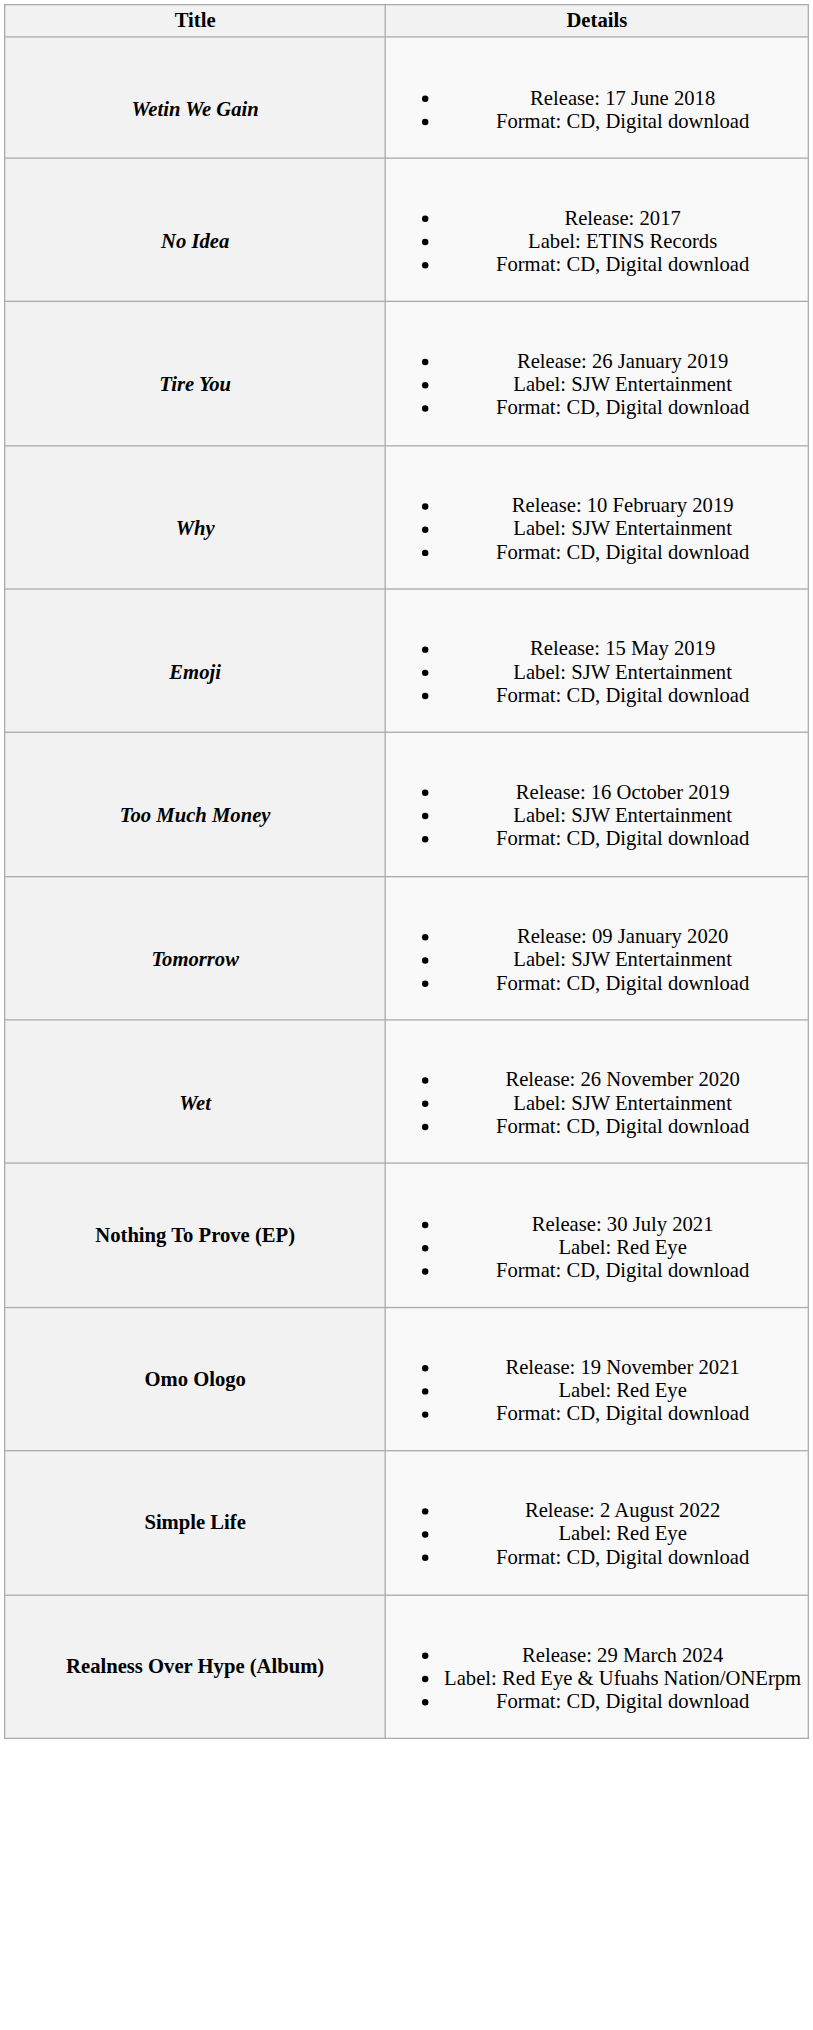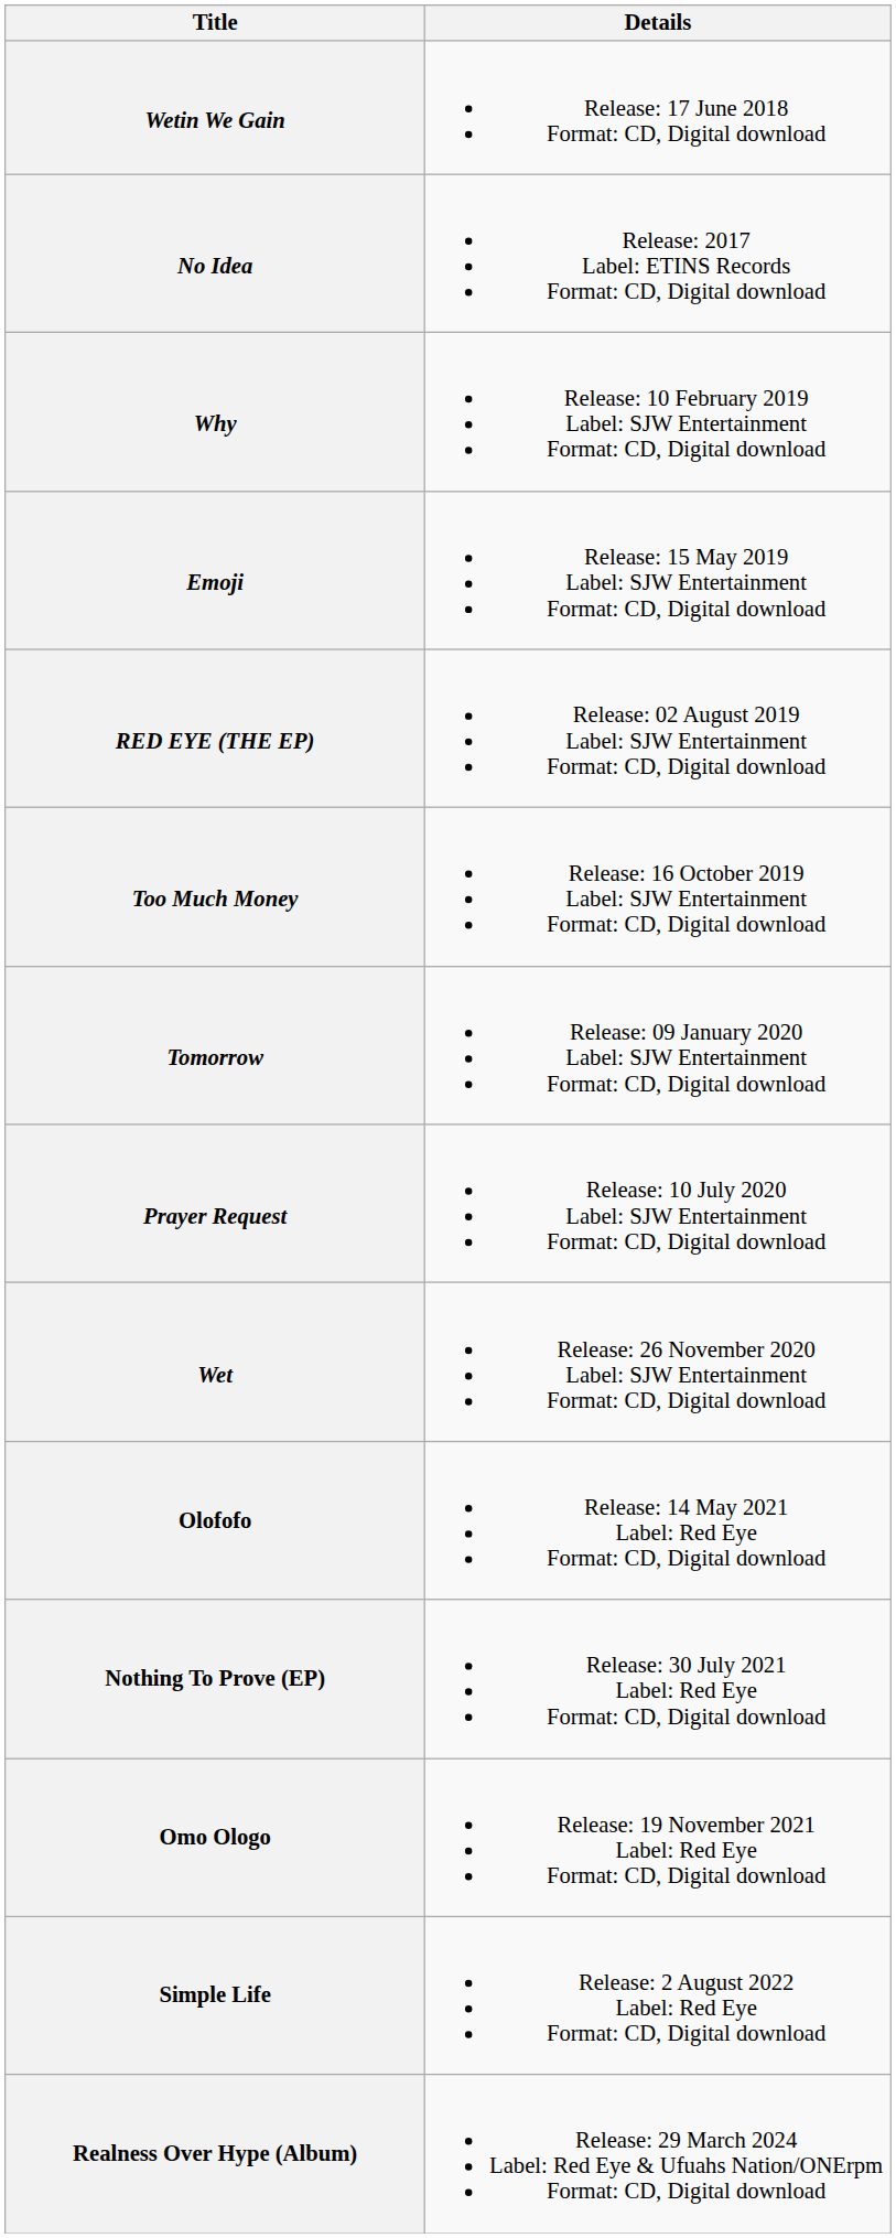 <table class="wikitable plainrowheaders" style="text-align:center;">
 <tr>
 <th scope="col" style="width:18em;">Title</th>
 <th scope="col" style="width:20em;">Details</th>
 </tr>
 <tr>
 <th><br><em>Wetin We Gain</em></th>
 <td><br><ul><li>Release: 17 June 2018</li><li>Format: CD, Digital download</li></ul></td>
 </tr>
 <tr>
 <th><br><em>No Idea</em></th>
 <td><br><ul><li>Release:  2017</li><li>Label: ETINS Records</li><li>Format: CD, Digital download</li></ul></td>
 </tr>
 <tr>
-<th><br><em>Tire You</em></th>
-<td><br><ul><li>Release: 26 January 2019</li><li>Label: SJW Entertainment</li><li>Format: CD, Digital download</li></ul></td>
-</tr>
-<tr>
 <th><br><em>Why</em></th>
 <td><br><ul><li>Release: 10 February 2019</li><li>Label: SJW Entertainment</li><li>Format: CD, Digital download</li></ul></td>
 </tr>
 <tr>
 <th><br><em>Emoji</em></th>
 <td><br><ul><li>Release: 15 May 2019</li><li>Label: SJW Entertainment</li><li>Format: CD, Digital download</li></ul></td>
+</tr>
+<tr>
+<th><br><em>RED EYE (THE EP)</em></th>
+<td><br><ul><li>Release: 02 August 2019</li><li>Label: SJW Entertainment</li><li>Format: CD, Digital download</li></ul></td>
 </tr>
 <tr>
 <th><br><em>Too Much Money</em></th>
 <td><br><ul><li>Release: 16 October 2019</li><li>Label: SJW Entertainment</li><li>Format: CD, Digital download</li></ul></td>
 </tr>
 <tr>
 <th><br><em>Tomorrow</em></th>
 <td><br><ul><li>Release: 09 January 2020</li><li>Label: SJW Entertainment</li><li>Format: CD, Digital download</li></ul></td>
 </tr>
 <tr>
+<th><br><em>Prayer Request</em></th>
+<td><br><ul><li>Release: 10 July 2020</li><li>Label: SJW Entertainment</li><li>Format: CD, Digital download</li></ul></td>
+</tr>
+<tr>
 <th><br><em>Wet</em></th>
 <td><br><ul><li>Release: 26 November 2020</li><li>Label: SJW Entertainment</li><li>Format: CD, Digital download</li></ul></td>
+</tr>
+<tr>
+<th>Olofofo</th>
+<td><br><ul><li>Release: 14 May 2021</li><li>Label: Red Eye</li><li>Format: CD, Digital download</li></ul></td>
 </tr>
 <tr>
 <th>Nothing To Prove (EP)</th>
 <td><br><ul><li>Release: 30 July 2021</li><li>Label: Red Eye</li><li>Format: CD, Digital download</li></ul></td>
 </tr>
 <tr>
 <th>Omo Ologo</th>
 <td><br><ul><li>Release: 19 November 2021</li><li>Label: Red Eye</li><li>Format: CD, Digital download</li></ul></td>
 </tr>
 <tr>
 <th>Simple Life</th>
 <td><br><ul><li>Release: 2 August 2022</li><li>Label: Red Eye</li><li>Format: CD, Digital download</li></ul></td>
 </tr>
 <tr>
 <th>Realness Over Hype (Album)</th>
 <td><br><ul><li>Release: 29 March 2024</li><li>Label: Red Eye & Ufuahs Nation/ONErpm</li><li>Format: CD, Digital download </li></ul></td>
 </tr>
 </table>
